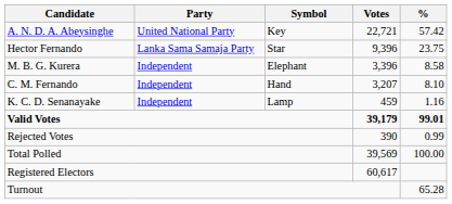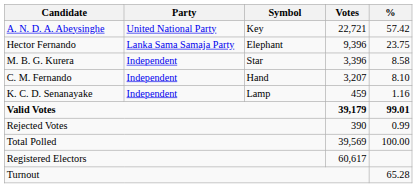 <table class="wikitable" border="1" style="text-align:right;">
 <tr>
 <th align=left width="180">Candidate</th>
 <th align=left width="180">Party</th>
 <th align=left width="120">Symbol</th>
 <th align=left width="60">Votes</th>
 <th align=left width="60">%</th>
 </tr>
 <tr>
 <td align=left><a href='#'>A. N. D. A. Abeysinghe</a></td>
 <td align=left><a href='#'>United National Party</a></td>
 <td align=left>Key</td>
 <td>22,721</td>
 <td>57.42</td>
 </tr>
 <tr>
 <td align=left>Hector Fernando</td>
 <td align=left><a href='#'>Lanka Sama Samaja Party</a></td>
-<td align=left>Star</td>
+<td align=left>Elephant</td>
 <td>9,396</td>
 <td>23.75</td>
 </tr>
 <tr>
 <td align=left>M. B. G. Kurera</td>
 <td align=left><a href='#'>Independent</a></td>
-<td align=left>Elephant</td>
+<td align=left>Star</td>
 <td>3,396</td>
 <td>8.58</td>
 </tr>
 <tr>
 <td align=left>C. M. Fernando</td>
 <td align=left><a href='#'>Independent</a></td>
 <td align=left>Hand</td>
 <td>3,207</td>
 <td>8.10</td>
 </tr>
 <tr>
 <td align=left>K. C. D. Senanayake</td>
 <td align=left><a href='#'>Independent</a></td>
 <td align=left>Lamp</td>
 <td>459</td>
 <td>1.16</td>
 </tr>
 <tr>
 <td align=left colspan=3><strong>Valid Votes</strong></td>
 <td><strong>39,179</strong></td>
 <td><strong>99.01</strong></td>
 </tr>
 <tr>
 <td align=left colspan=3>Rejected Votes</td>
 <td>390</td>
 <td>0.99</td>
 </tr>
 <tr>
 <td align=left colspan=3>Total Polled</td>
 <td>39,569</td>
 <td>100.00</td>
 </tr>
 <tr>
 <td align=left colspan=3>Registered Electors</td>
 <td>60,617</td>
 <td></td>
 </tr>
 <tr>
 <td align=left colspan=4>Turnout</td>
 <td>65.28</td>
 </tr>
 </table>
